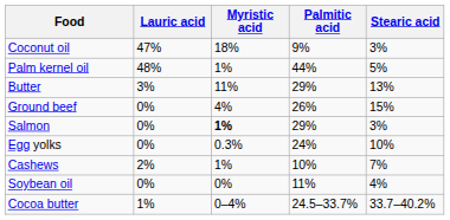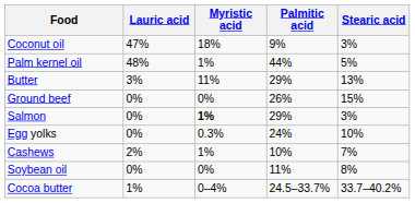 <table class="wikitable sortable">
 <tr>
 <th style="width:120pt;">Food</th>
 <th style="width:70pt;"><a href='#'>Lauric acid</a></th>
 <th style="width:70pt;"><a href='#'>Myristic acid</a></th>
 <th style="width:70pt;"><a href='#'>Palmitic acid</a></th>
 <th style="width:70pt;"><a href='#'>Stearic acid</a></th>
 </tr>
 <tr>
 <td><a href='#'>Coconut oil</a></td>
 <td>47%</td>
 <td>18%</td>
 <td>9%</td>
 <td>3%</td>
 </tr>
 <tr>
 <td><a href='#'>Palm kernel oil</a></td>
 <td>48%</td>
 <td>1%</td>
 <td>44%</td>
 <td>5%</td>
 </tr>
 <tr>
 <td><a href='#'>Butter</a></td>
 <td>3%</td>
 <td>11%</td>
 <td>29%</td>
 <td>13%</td>
 </tr>
 <tr>
 <td><a href='#'>Ground beef</a></td>
 <td>0%</td>
-<td>4%</td>
+<td>0%</td>
 <td>26%</td>
 <td>15%</td>
 </tr>
 <tr>
 <td><a href='#'>Salmon</a></td>
 <td>0%</td>
 <td><strong>1%</strong></td>
 <td>29%</td>
 <td>3%</td>
 </tr>
 <tr>
 <td><a href='#'>Egg</a> yolks</td>
 <td>0%</td>
 <td>0.3%</td>
 <td>24%</td>
 <td>10%</td>
 </tr>
 <tr>
 <td><a href='#'>Cashews</a></td>
 <td>2%</td>
 <td>1%</td>
 <td>10%</td>
 <td>7%</td>
 </tr>
 <tr>
 <td><a href='#'>Soybean oil</a></td>
 <td>0%</td>
 <td>0%</td>
 <td>11%</td>
-<td>4%</td>
+<td>8%</td>
 </tr>
 <tr>
 <td><a href='#'>Cocoa butter</a></td>
 <td>1%</td>
 <td>0–4%</td>
 <td>24.5–33.7%</td>
 <td>33.7–40.2%</td>
 </tr>
 </table>
